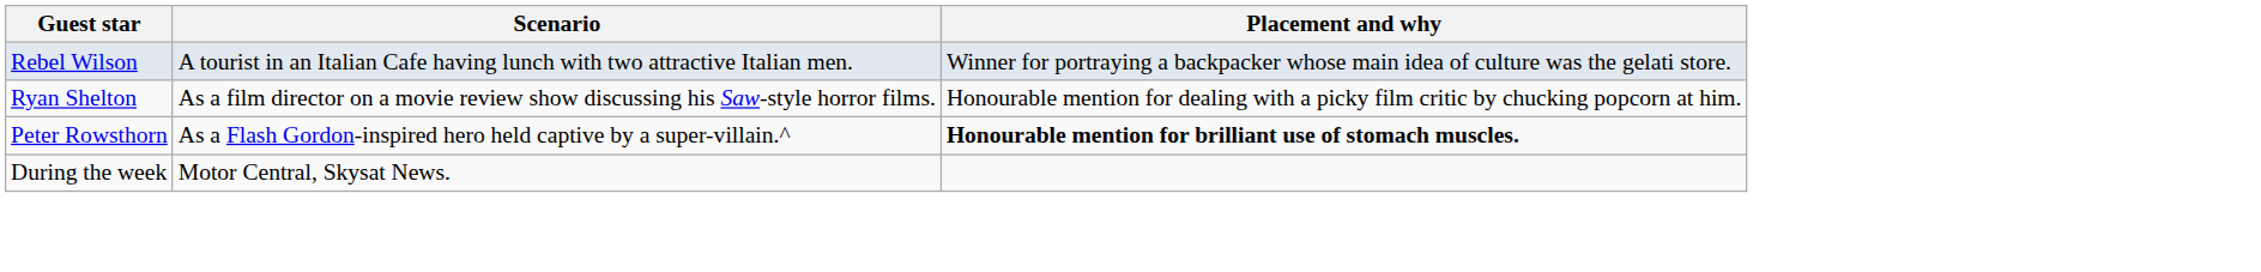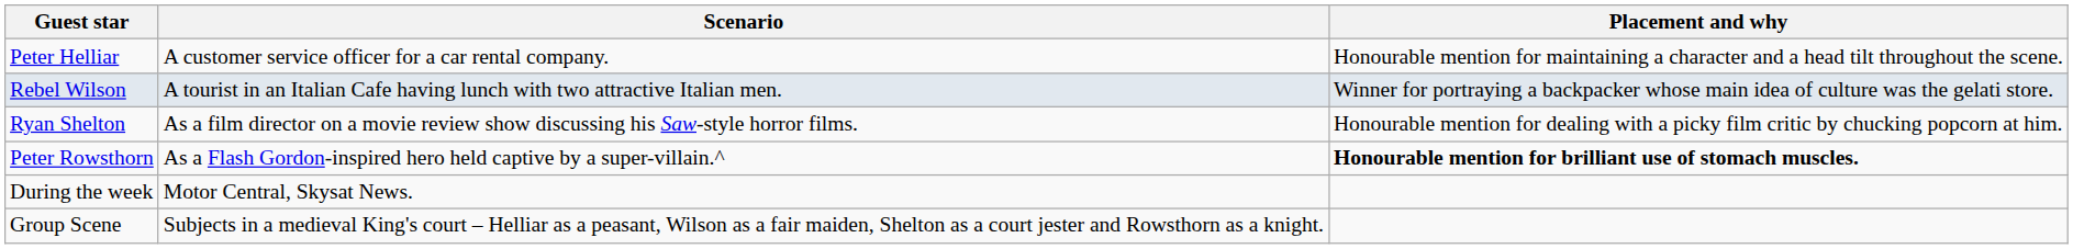 <table class="wikitable">
 <tr>
 <th>Guest star</th>
 <th>Scenario</th>
 <th>Placement and why</th>
+</tr>
+<tr>
+<td><a href='#'>Peter Helliar</a></td>
+<td>A customer service officer for a car rental company.</td>
+<td>Honourable mention for maintaining a character and a head tilt throughout the scene.</td>
 </tr>
 <tr style="background:#E1E8EF;">
 <td><a href='#'>Rebel Wilson</a></td>
 <td>A tourist in an Italian Cafe having lunch with two attractive Italian men.</td>
 <td>Winner for portraying a backpacker whose main idea of culture was the gelati store.</td>
 </tr>
 <tr>
 <td><a href='#'>Ryan Shelton</a></td>
 <td>As a film director on a movie review show discussing his <em><a href='#'>Saw</a></em>-style horror films.</td>
 <td>Honourable mention for dealing with a picky film critic by chucking popcorn at him.</td>
 </tr>
 <tr>
 <td><a href='#'>Peter Rowsthorn</a></td>
 <td>As a <a href='#'>Flash Gordon</a>-inspired hero held captive by a super-villain.^</td>
 <td><strong>Honourable mention for brilliant use of stomach muscles.</strong></td>
 </tr>
 <tr>
 <td>During the week</td>
 <td>Motor Central, Skysat News.</td>
 <td></td>
 </tr>
+<tr>
+<td>Group Scene</td>
+<td>Subjects in a medieval King's court – Helliar as a peasant, Wilson as a fair maiden, Shelton as a court jester and Rowsthorn as a knight.</td>
+<td></td>
+</tr>
 </table>
